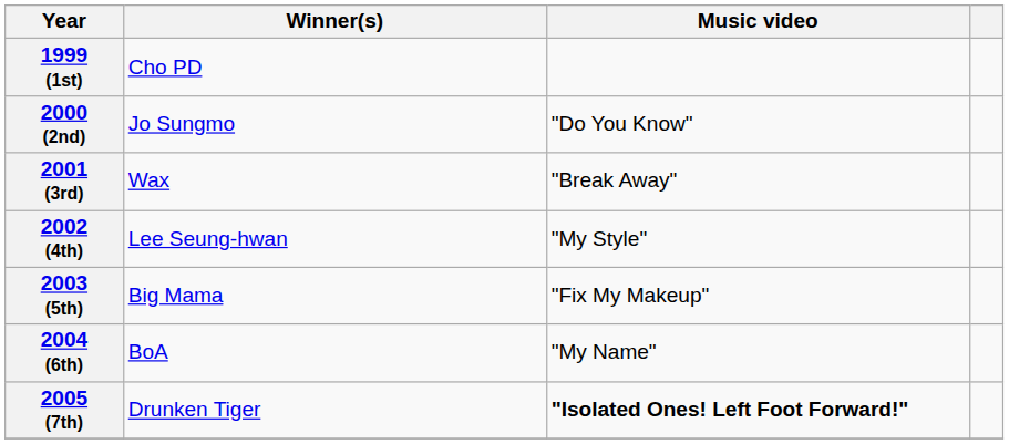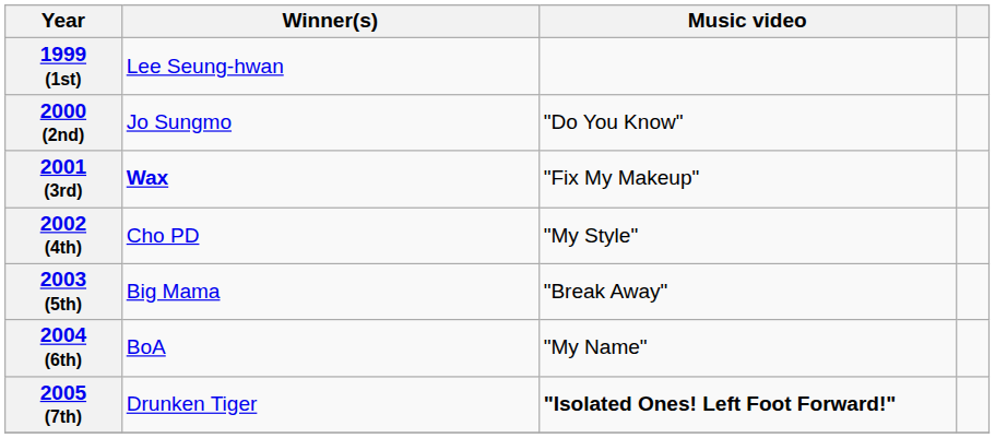 <table class="sortable wikitable plainrowheaders" width="60%" cellpadding="5" style="margin: 1em auto 1em auto">
 <tr style="background:#bebebe;">
 <th scope="col" style="width:7%;">Year</th>
 <th scope="col" style="width:25%;">Winner(s)</th>
 <th scope="col" style="width:25%;">Music video</th>
 <th scope="col" class="unsortable" style="width:2%;"></th>
 </tr>
 <tr>
 <th scope="row" style="text-align:center;"><a href='#'>1999</a><br><small>(1st)</small></th>
-<td><a href='#'>Cho PD</a></td>
+<td><a href='#'>Lee Seung-hwan</a></td>
 <td></td>
 <td style="text-align:center"></td>
 </tr>
 <tr>
 <th scope="row" style="text-align:center;"><a href='#'>2000</a><br><small>(2nd)</small></th>
 <td><a href='#'>Jo Sungmo</a></td>
 <td>"Do You Know"</td>
 <td style="text-align:center"></td>
 </tr>
 <tr>
 <th scope="row" style="text-align:center;"><a href='#'>2001</a><br><small>(3rd)</small></th>
-<td><a href='#'>Wax</a></td>
-<td>"Break Away"</td>
+<td><strong><a href='#'>Wax</a></strong></td>
+<td>"Fix My Makeup"</td>
 <td style="text-align:center"></td>
 </tr>
 <tr>
 <th scope="row" style="text-align:center;"><a href='#'>2002</a><br><small>(4th)</small></th>
-<td><a href='#'>Lee Seung-hwan</a></td>
+<td><a href='#'>Cho PD</a></td>
 <td>"My Style"</td>
 <td style="text-align:center"></td>
 </tr>
 <tr>
 <th scope="row" style="text-align:center;"><a href='#'>2003</a><br><small>(5th)</small></th>
 <td><a href='#'>Big Mama</a></td>
-<td>"Fix My Makeup"</td>
+<td>"Break Away"</td>
 <td style="text-align:center"></td>
 </tr>
 <tr>
 <th scope="row" style="text-align:center;"><a href='#'>2004</a><br><small>(6th)</small></th>
 <td><a href='#'>BoA</a></td>
 <td>"My Name"</td>
 <td style="text-align:center"></td>
 </tr>
 <tr>
 <th scope="row" style="text-align:center;"><a href='#'>2005</a><br><small>(7th)</small></th>
 <td><a href='#'>Drunken Tiger</a></td>
 <td><strong>"Isolated Ones! Left Foot Forward!"</strong></td>
 <td style="text-align:center"></td>
 </tr>
 <tr>
 </tr>
 </table>
